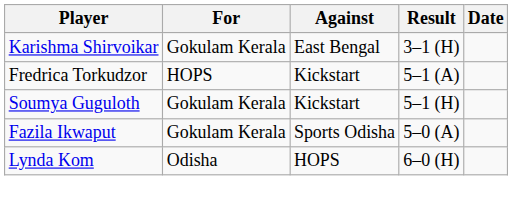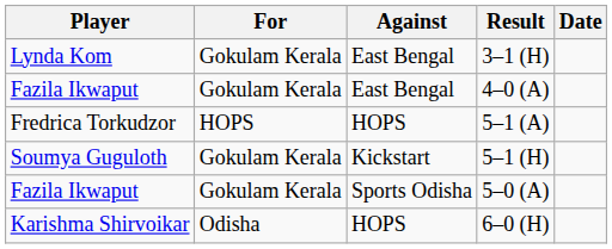 <table class="wikitable">
 <tr>
 <th>Player</th>
 <th>For</th>
 <th>Against</th>
 <th style="text-align:center">Result</th>
 <th>Date</th>
 </tr>
 <tr>
-<td> <a href='#'>Karishma Shirvoikar</a></td>
+<td> <a href='#'>Lynda Kom</a></td>
 <td>Gokulam Kerala</td>
 <td>East Bengal</td>
 <td style="text-align:center">3–1 (H)</td>
 <td></td>
 </tr>
 <tr>
+<td> <a href='#'>Fazila Ikwaput</a></td>
+<td>Gokulam Kerala</td>
+<td>East Bengal</td>
+<td style="text-align:center">4–0 (A)</td>
+<td></td>
+</tr>
+<tr>
 <td> Fredrica Torkudzor</td>
 <td>HOPS</td>
-<td>Kickstart</td>
+<td>HOPS</td>
 <td style="text-align:center">5–1 (A)</td>
 <td></td>
 </tr>
 <tr>
 <td> <a href='#'>Soumya Guguloth</a></td>
 <td>Gokulam Kerala</td>
 <td>Kickstart</td>
 <td style="text-align:center">5–1 (H)</td>
 <td></td>
 </tr>
 <tr>
 <td> <a href='#'>Fazila Ikwaput</a></td>
 <td>Gokulam Kerala</td>
 <td>Sports Odisha</td>
 <td style="text-align:center">5–0 (A)</td>
 <td></td>
 </tr>
 <tr>
-<td> <a href='#'>Lynda Kom</a></td>
+<td> <a href='#'>Karishma Shirvoikar</a></td>
 <td>Odisha</td>
 <td>HOPS</td>
 <td style="text-align:center">6–0 (H)</td>
 <td></td>
 </tr>
 </table>
